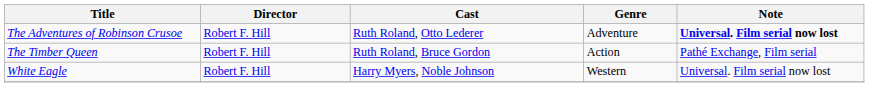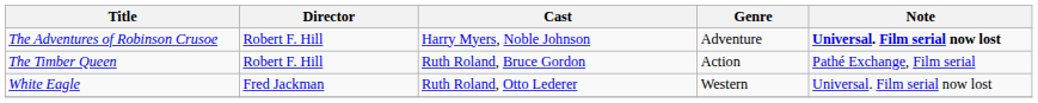 <table class="wikitable">
 <tr>
 <th style="width:21%;">Title</th>
 <th style="width:16%;">Director</th>
 <th style="width:25%;">Cast</th>
 <th style="width:10%;">Genre</th>
 <th style="width:20%;">Note</th>
 </tr>
 <tr>
 <td><em><a href='#'>The Adventures of Robinson Crusoe</a></em></td>
 <td><a href='#'>Robert F. Hill</a></td>
-<td><a href='#'>Ruth Roland</a>, <a href='#'>Otto Lederer</a></td>
+<td><a href='#'>Harry Myers</a>, <a href='#'>Noble Johnson</a></td>
 <td>Adventure</td>
 <td><strong><a href='#'>Universal</a>. <a href='#'>Film serial</a> now lost</strong></td>
 </tr>
 <tr>
 <td><em><a href='#'>The Timber Queen</a></em></td>
 <td><a href='#'>Robert F. Hill</a></td>
 <td><a href='#'>Ruth Roland</a>, <a href='#'>Bruce Gordon</a></td>
 <td>Action</td>
 <td><a href='#'>Pathé Exchange</a>, <a href='#'>Film serial</a></td>
 </tr>
 <tr>
 <td><em><a href='#'>White Eagle</a></em></td>
-<td><a href='#'>Robert F. Hill</a></td>
-<td><a href='#'>Harry Myers</a>, <a href='#'>Noble Johnson</a></td>
+<td><a href='#'>Fred Jackman</a></td>
+<td><a href='#'>Ruth Roland</a>, <a href='#'>Otto Lederer</a></td>
 <td>Western</td>
 <td><a href='#'>Universal</a>. <a href='#'>Film serial</a> now lost</td>
 </tr>
 <tr>
 </tr>
 </table>
